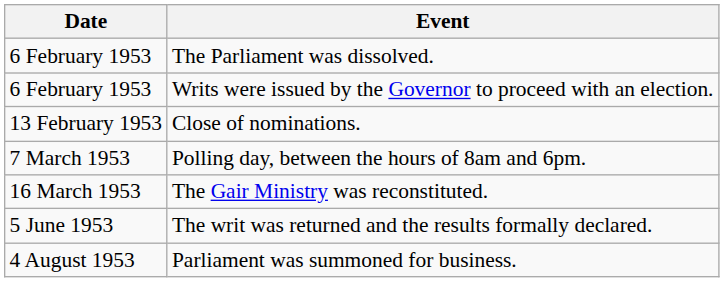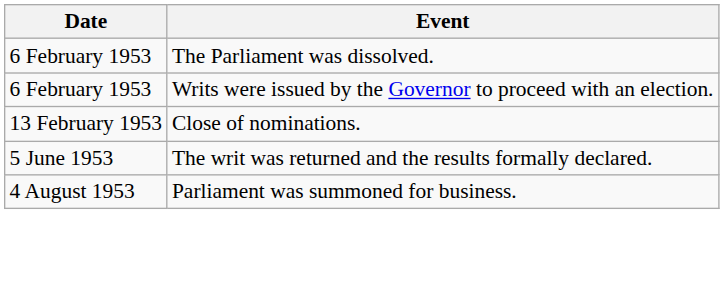 <table class="wikitable">
 <tr>
 <th>Date</th>
 <th>Event</th>
 </tr>
 <tr>
 <td>6 February 1953</td>
 <td>The Parliament was dissolved.</td>
 </tr>
 <tr>
 <td>6 February 1953</td>
 <td>Writs were issued by the <a href='#'>Governor</a> to proceed with an election.</td>
 </tr>
 <tr>
 <td>13 February 1953</td>
 <td>Close of nominations.</td>
 </tr>
 <tr>
-<td>7 March 1953</td>
-<td>Polling day, between the hours of 8am and 6pm.</td>
-</tr>
-<tr>
-<td>16 March 1953</td>
-<td>The <a href='#'>Gair Ministry</a> was reconstituted.</td>
-</tr>
-<tr>
 <td>5 June 1953</td>
 <td>The writ was returned and the results formally declared.</td>
 </tr>
 <tr>
 <td>4 August 1953</td>
 <td>Parliament was summoned for business.</td>
 </tr>
 </table>
